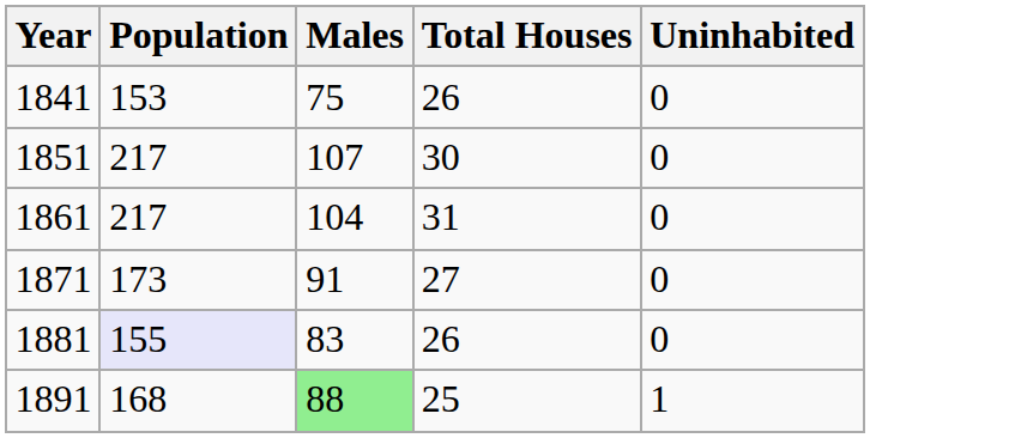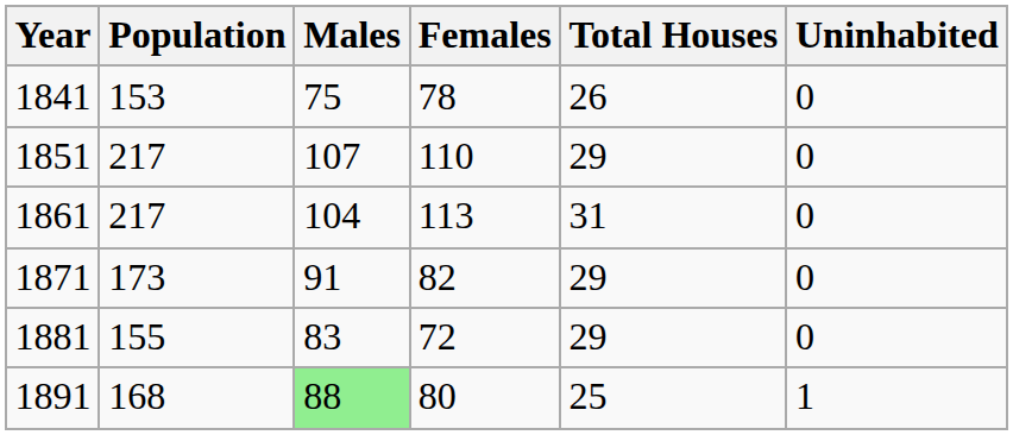 <table class="wikitable">
 <tr>
 <th>Year</th>
 <th>Population</th>
 <th>Males</th>
+<th>Females</th>
 <th>Total Houses</th>
 <th>Uninhabited</th>
 </tr>
 <tr>
 <td>1841</td>
 <td>153</td>
 <td>75</td>
+<td>78</td>
 <td>26</td>
 <td>0</td>
 </tr>
 <tr>
 <td>1851</td>
 <td>217</td>
 <td>107</td>
-<td>30</td>
+<td>110</td>
+<td>29</td>
 <td>0</td>
 </tr>
 <tr>
 <td>1861</td>
 <td>217</td>
 <td>104</td>
+<td>113</td>
 <td>31</td>
 <td>0</td>
 </tr>
 <tr>
 <td>1871</td>
 <td>173</td>
 <td>91</td>
-<td>27</td>
+<td>82</td>
+<td>29</td>
 <td>0</td>
 </tr>
 <tr>
 <td>1881</td>
-<td style="background: lavender;">155</td>
+<td>155</td>
 <td>83</td>
-<td>26</td>
+<td>72</td>
+<td>29</td>
 <td>0</td>
 </tr>
 <tr>
 <td>1891</td>
 <td>168</td>
 <td style="background: lightgreen;">88</td>
+<td>80</td>
 <td>25</td>
 <td>1</td>
 </tr>
 </table>
